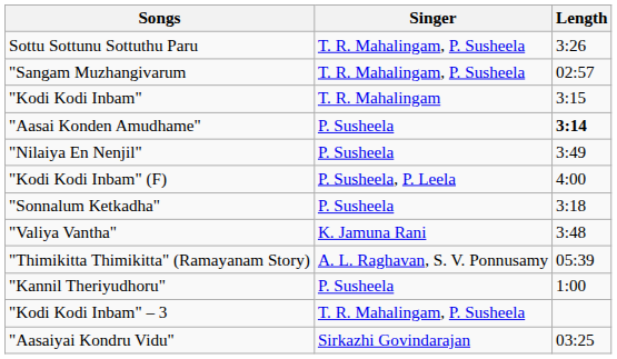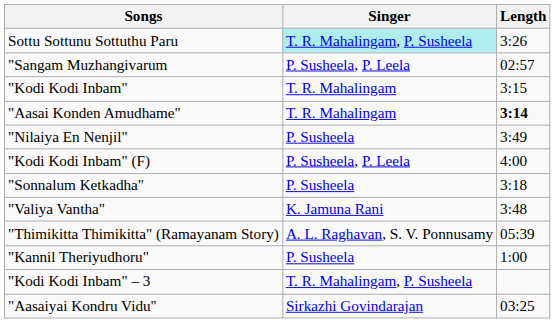 <table class="wikitable">
 <tr>
 <th>Songs</th>
 <th>Singer</th>
 <th>Length</th>
 </tr>
 <tr>
 <td>Sottu Sottunu Sottuthu Paru</td>
-<td><a href='#'>T. R. Mahalingam</a>, <a href='#'>P. Susheela</a></td>
+<td style="background: paleturquoise;"><a href='#'>T. R. Mahalingam</a>, <a href='#'>P. Susheela</a></td>
 <td>3:26</td>
 </tr>
 <tr>
 <td>"Sangam Muzhangivarum</td>
-<td><a href='#'>T. R. Mahalingam</a>, <a href='#'>P. Susheela</a></td>
+<td><a href='#'>P. Susheela</a>, <a href='#'>P. Leela</a></td>
 <td>02:57</td>
 </tr>
 <tr>
 <td>"Kodi Kodi Inbam"</td>
 <td><a href='#'>T. R. Mahalingam</a></td>
 <td>3:15</td>
 </tr>
 <tr>
 <td>"Aasai Konden Amudhame"</td>
-<td><a href='#'>P. Susheela</a></td>
+<td><a href='#'>T. R. Mahalingam</a></td>
 <td><strong>3:14</strong></td>
 </tr>
 <tr>
 <td>"Nilaiya En Nenjil"</td>
 <td><a href='#'>P. Susheela</a></td>
 <td>3:49</td>
 </tr>
 <tr>
 <td>"Kodi Kodi Inbam" (F)</td>
 <td><a href='#'>P. Susheela</a>, <a href='#'>P. Leela</a></td>
 <td>4:00</td>
 </tr>
 <tr>
 <td>"Sonnalum Ketkadha"</td>
 <td><a href='#'>P. Susheela</a></td>
 <td>3:18</td>
 </tr>
 <tr>
 <td>"Valiya Vantha"</td>
 <td><a href='#'>K. Jamuna Rani</a></td>
 <td>3:48</td>
 </tr>
 <tr>
 <td>"Thimikitta Thimikitta" (Ramayanam Story)</td>
 <td><a href='#'>A. L. Raghavan</a>, S. V. Ponnusamy</td>
 <td>05:39</td>
 </tr>
 <tr>
 <td>"Kannil Theriyudhoru"</td>
 <td><a href='#'>P. Susheela</a></td>
 <td>1:00</td>
 </tr>
 <tr>
 <td>"Kodi Kodi Inbam" – 3</td>
 <td><a href='#'>T. R. Mahalingam</a>, <a href='#'>P. Susheela</a></td>
 <td></td>
 </tr>
 <tr>
 <td>"Aasaiyai Kondru Vidu"</td>
 <td><a href='#'>Sirkazhi Govindarajan</a></td>
 <td>03:25</td>
 </tr>
 </table>
